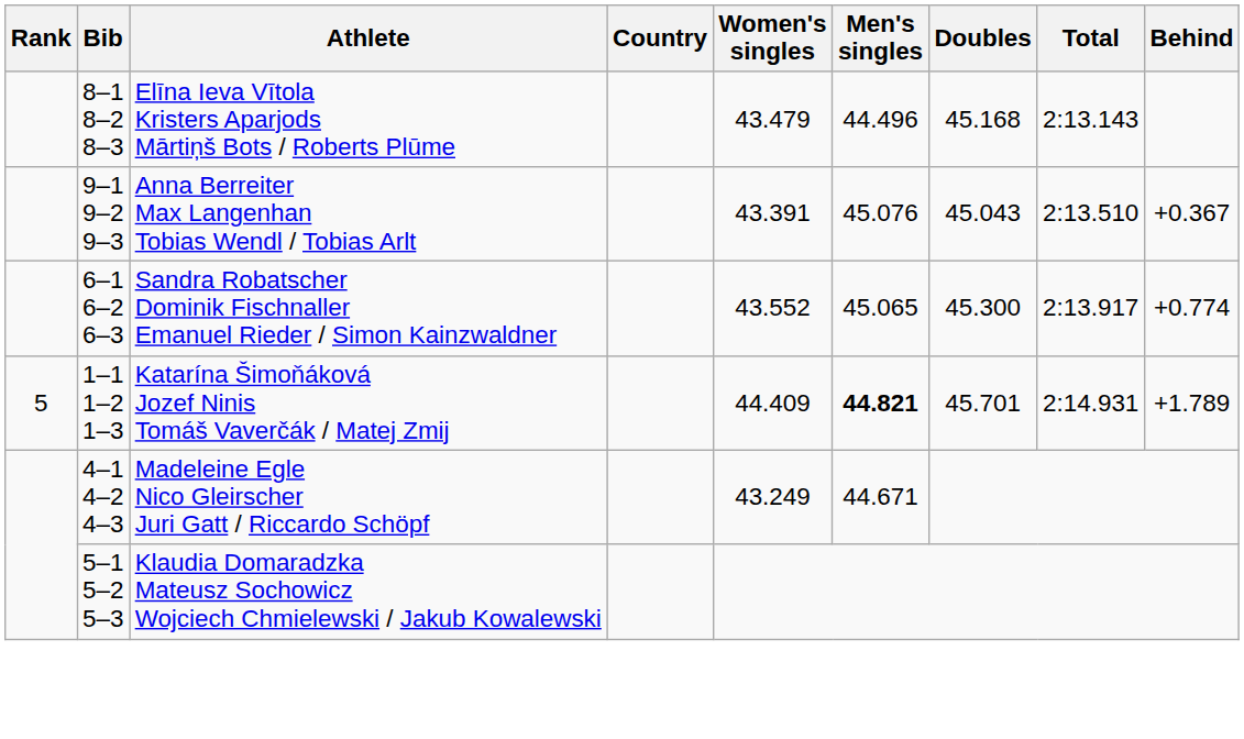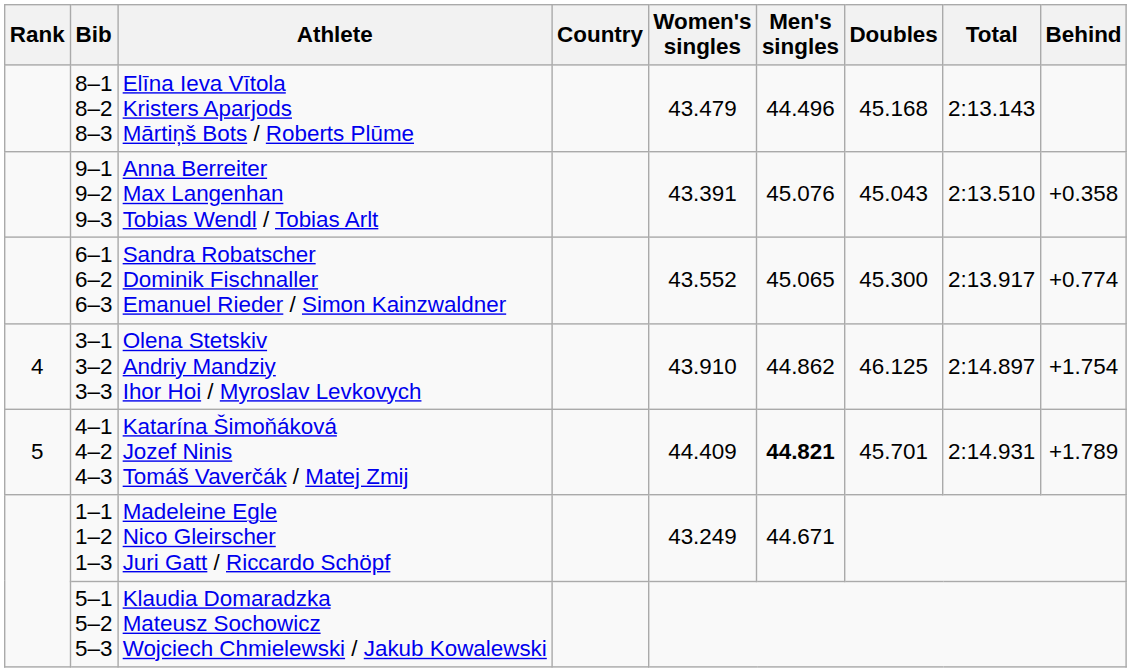 <table class="wikitable sortable" style="text-align:center;">
 <tr>
 <th>Rank</th>
 <th>Bib</th>
 <th>Athlete</th>
 <th>Country</th>
 <th>Women's<br>singles</th>
 <th>Men's<br>singles</th>
 <th>Doubles</th>
 <th>Total</th>
 <th>Behind</th>
 </tr>
 <tr>
 <td></td>
 <td>8–1<br>8–2<br>8–3</td>
 <td align=left><a href='#'>Elīna Ieva Vītola</a><br><a href='#'>Kristers Aparjods</a><br><a href='#'>Mārtiņš Bots</a> / <a href='#'>Roberts Plūme</a></td>
 <td align=left></td>
 <td>43.479</td>
 <td>44.496</td>
 <td>45.168</td>
 <td>2:13.143</td>
 <td></td>
 </tr>
 <tr>
 <td></td>
 <td>9–1<br>9–2<br>9–3</td>
 <td align=left><a href='#'>Anna Berreiter</a><br><a href='#'>Max Langenhan</a><br><a href='#'>Tobias Wendl</a> / <a href='#'>Tobias Arlt</a></td>
 <td align=left></td>
 <td>43.391</td>
 <td>45.076</td>
 <td>45.043</td>
 <td>2:13.510</td>
-<td>+0.367</td>
+<td>+0.358</td>
 </tr>
 <tr>
 <td></td>
 <td>6–1<br>6–2<br>6–3</td>
 <td align=left><a href='#'>Sandra Robatscher</a><br><a href='#'>Dominik Fischnaller</a><br><a href='#'>Emanuel Rieder</a> / <a href='#'>Simon Kainzwaldner</a></td>
 <td align=left></td>
 <td>43.552</td>
 <td>45.065</td>
 <td>45.300</td>
 <td>2:13.917</td>
 <td>+0.774</td>
 </tr>
 <tr>
+<td>4</td>
+<td>3–1<br>3–2<br>3–3</td>
+<td align=left><a href='#'>Olena Stetskiv</a><br><a href='#'>Andriy Mandziy</a><br><a href='#'>Ihor Hoi</a> / <a href='#'>Myroslav Levkovych</a></td>
+<td align=left></td>
+<td>43.910</td>
+<td>44.862</td>
+<td>46.125</td>
+<td>2:14.897</td>
+<td>+1.754</td>
+</tr>
+<tr>
 <td>5</td>
-<td>1–1<br>1–2<br>1–3</td>
+<td>4–1<br>4–2<br>4–3</td>
 <td align=left><a href='#'>Katarína Šimoňáková</a><br><a href='#'>Jozef Ninis</a><br><a href='#'>Tomáš Vaverčák</a> / <a href='#'>Matej Zmij</a></td>
 <td align=left></td>
 <td>44.409</td>
 <td><strong>44.821</strong></td>
 <td>45.701</td>
 <td>2:14.931</td>
 <td>+1.789</td>
 </tr>
 <tr>
 <td rowspan=2></td>
-<td>4–1<br>4–2<br>4–3</td>
+<td>1–1<br>1–2<br>1–3</td>
 <td align=left><a href='#'>Madeleine Egle</a><br><a href='#'>Nico Gleirscher</a><br><a href='#'>Juri Gatt</a> / <a href='#'>Riccardo Schöpf</a></td>
 <td align=left></td>
 <td>43.249</td>
 <td>44.671</td>
 <td colspan=3></td>
 </tr>
 <tr>
 <td>5–1<br>5–2<br>5–3</td>
 <td align=left><a href='#'>Klaudia Domaradzka</a><br><a href='#'>Mateusz Sochowicz</a><br><a href='#'>Wojciech Chmielewski</a> / <a href='#'>Jakub Kowalewski</a></td>
 <td align=left></td>
 <td colspan=5></td>
 </tr>
 </table>
